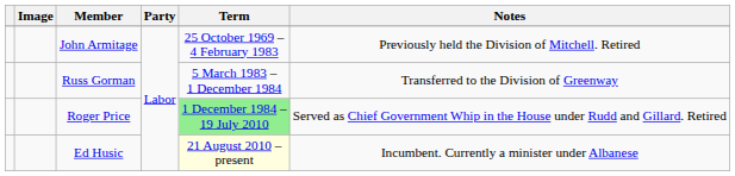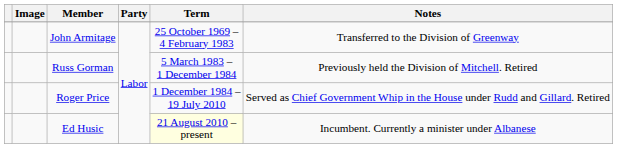 <table class=wikitable style="text-align:center">
 <tr>
 <th></th>
 <th>Image</th>
 <th>Member</th>
 <th>Party</th>
 <th>Term</th>
 <th>Notes</th>
 </tr>
 <tr>
 </tr>
 <tr>
 <td> </td>
 <td></td>
 <td><a href='#'>John Armitage</a><br></td>
 <td rowspan="4"><a href='#'>Labor</a></td>
 <td nowrap><a href='#'>25 October 1969</a> –<br><a href='#'>4 February 1983</a></td>
-<td>Previously held the Division of <a href='#'>Mitchell</a>. Retired</td>
+<td>Transferred to the Division of <a href='#'>Greenway</a></td>
 </tr>
 <tr>
 <td> </td>
 <td></td>
 <td><a href='#'>Russ Gorman</a><br></td>
 <td nowrap><a href='#'>5 March 1983</a> –<br><a href='#'>1 December 1984</a></td>
-<td>Transferred to the Division of <a href='#'>Greenway</a></td>
+<td>Previously held the Division of <a href='#'>Mitchell</a>. Retired</td>
 </tr>
 <tr>
 <td> </td>
 <td></td>
 <td><a href='#'>Roger Price</a><br></td>
-<td nowrap style="background: lightgreen;"><a href='#'>1 December 1984</a> –<br><a href='#'>19 July 2010</a></td>
+<td nowrap><a href='#'>1 December 1984</a> –<br><a href='#'>19 July 2010</a></td>
 <td>Served as <a href='#'>Chief Government Whip in the House</a> under <a href='#'>Rudd</a> and <a href='#'>Gillard</a>. Retired</td>
 </tr>
 <tr>
 <td> </td>
 <td></td>
 <td><a href='#'>Ed Husic</a><br></td>
 <td nowrap style="background: lightyellow;"><a href='#'>21 August 2010</a> –<br>present</td>
 <td>Incumbent. Currently a minister under <a href='#'>Albanese</a></td>
 </tr>
 </table>
